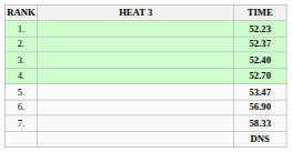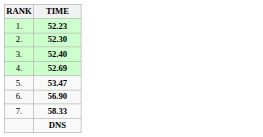 <table class="wikitable" style="border-collapse: collapse; font-size: 90%;">
 <tr>
 <th>RANK</th>
-<th style="width: 20em">HEAT 3</th>
 <th style="width: 5em">TIME</th>
 </tr>
 <tr style="background:#ccffcc;">
 <td align="center">1.</td>
-<td></td>
 <td align="center"><strong>52.23</strong></td>
 </tr>
 <tr style="background:#ccffcc;">
 <td align="center">2.</td>
-<td></td>
-<td align="center"><strong>52.37</strong></td>
+<td align="center"><strong>52.30</strong></td>
 </tr>
 <tr style="background:#ccffcc;">
 <td align="center">3.</td>
-<td></td>
 <td align="center"><strong>52.40</strong></td>
 </tr>
 <tr style="background:#ccffcc;">
 <td align="center">4.</td>
-<td></td>
-<td align="center"><strong>52.70</strong></td>
+<td align="center"><strong>52.69</strong></td>
 </tr>
 <tr>
 <td align="center">5.</td>
-<td></td>
 <td align="center"><strong>53.47</strong></td>
 </tr>
 <tr>
 <td align="center">6.</td>
-<td></td>
 <td align="center"><strong>56.90</strong></td>
 </tr>
 <tr>
 <td align="center">7.</td>
-<td></td>
 <td align="center"><strong>58.33</strong></td>
 </tr>
 <tr>
 <td align="center"></td>
-<td></td>
 <td align="center"><strong>DNS</strong></td>
 </tr>
 </table>
